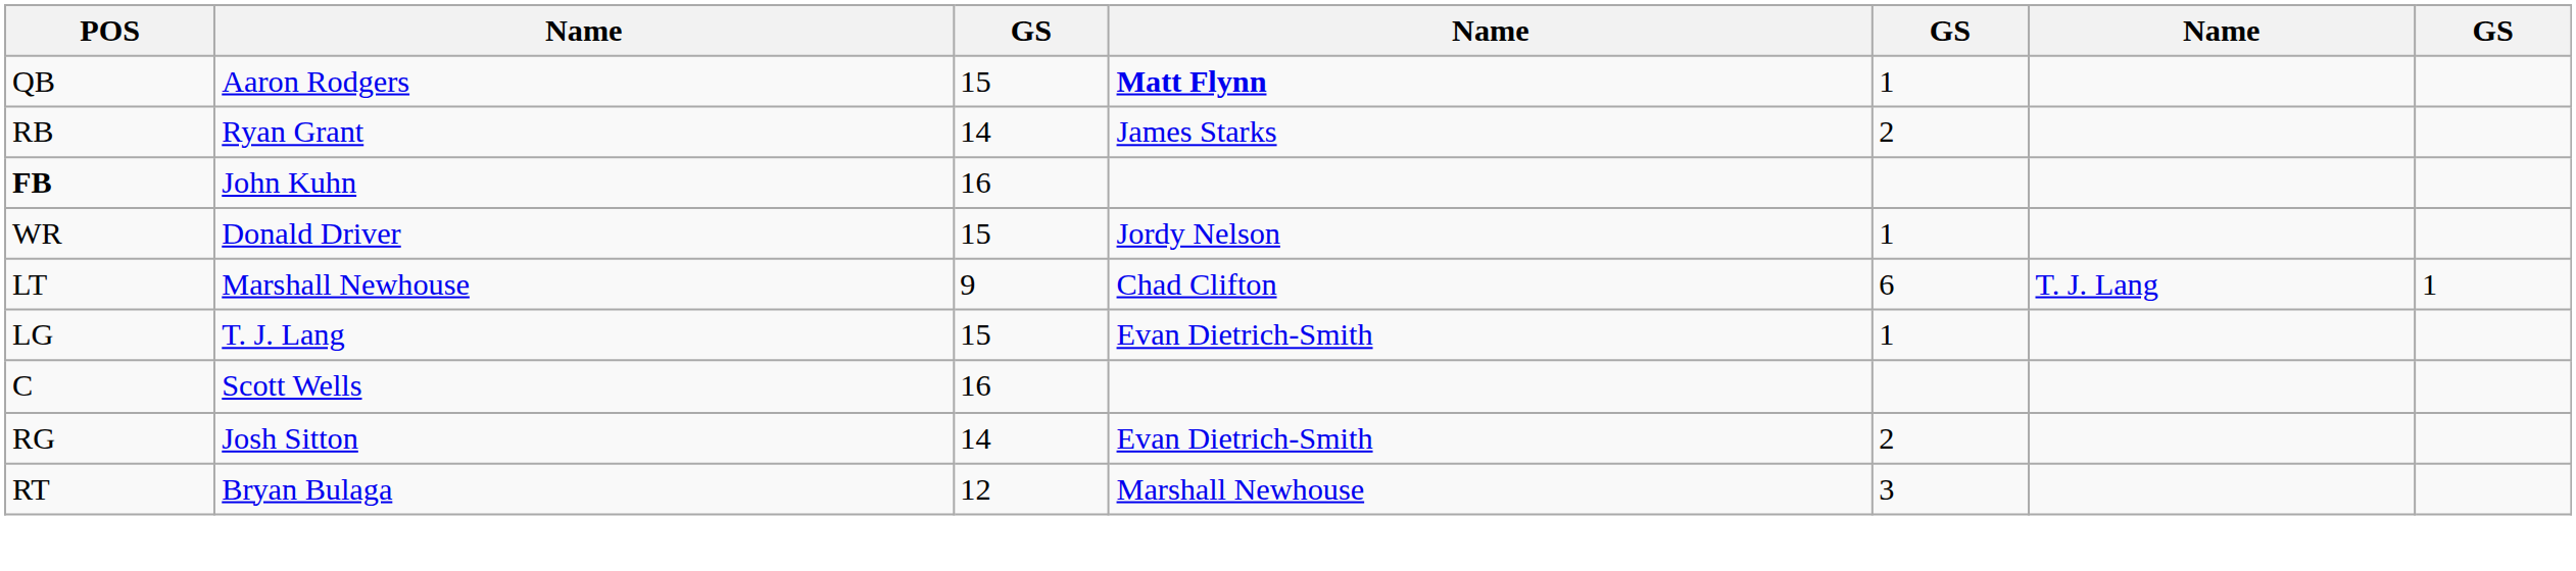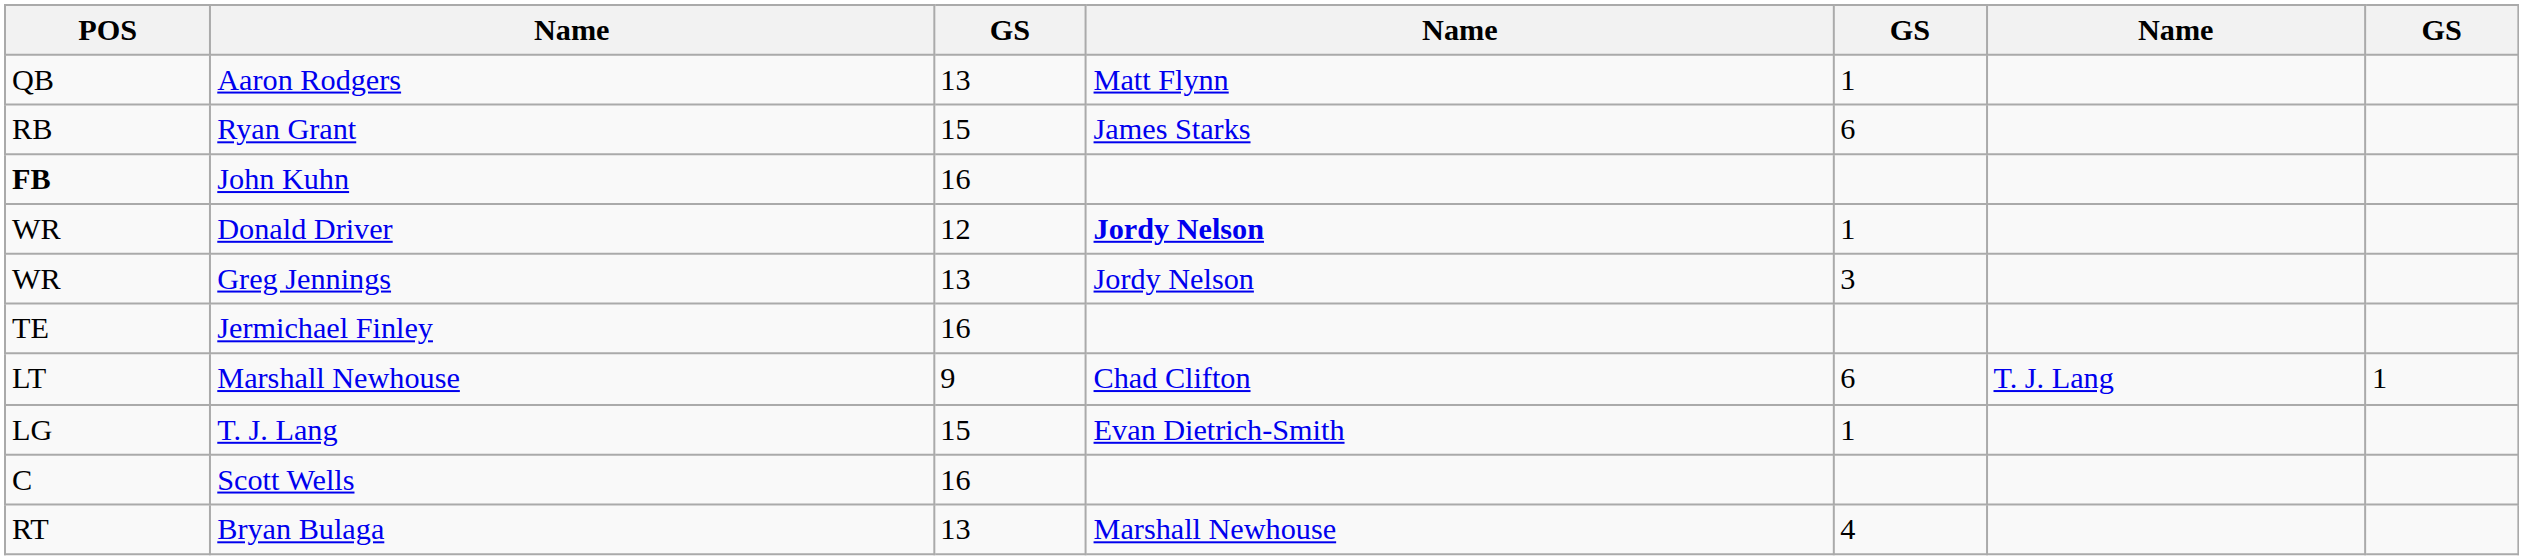 <table class="wikitable" style="width:100%; text-align:center; font-size:95%; text-align:left;">
 <tr>
 <th><strong>POS</strong></th>
 <th><strong>Name</strong></th>
 <th><strong>GS</strong></th>
 <th><strong>Name</strong></th>
 <th><strong>GS</strong></th>
 <th><strong>Name</strong></th>
 <th><strong>GS</strong></th>
 </tr>
 <tr>
 <td>QB</td>
 <td><a href='#'>Aaron Rodgers</a></td>
-<td>15</td>
-<td><strong><a href='#'>Matt Flynn</a></strong></td>
+<td>13</td>
+<td><a href='#'>Matt Flynn</a></td>
 <td>1</td>
 <td></td>
 <td></td>
 </tr>
 <tr>
 <td>RB</td>
 <td><a href='#'>Ryan Grant</a></td>
-<td>14</td>
+<td>15</td>
 <td><a href='#'>James Starks</a></td>
-<td>2</td>
+<td>6</td>
 <td></td>
 <td></td>
 </tr>
 <tr>
 <td><strong>FB</strong></td>
 <td><a href='#'>John Kuhn</a></td>
 <td>16</td>
 <td></td>
 <td></td>
 <td></td>
 <td></td>
 </tr>
 <tr>
 <td>WR</td>
 <td><a href='#'>Donald Driver</a></td>
-<td>15</td>
+<td>12</td>
+<td><strong><a href='#'>Jordy Nelson</a></strong></td>
+<td>1</td>
+<td></td>
+<td></td>
+</tr>
+<tr>
+<td>WR</td>
+<td><a href='#'>Greg Jennings</a></td>
+<td>13</td>
 <td><a href='#'>Jordy Nelson</a></td>
-<td>1</td>
+<td>3</td>
+<td></td>
+<td></td>
+</tr>
+<tr>
+<td>TE</td>
+<td><a href='#'>Jermichael Finley</a></td>
+<td>16</td>
+<td></td>
+<td></td>
 <td></td>
 <td></td>
 </tr>
 <tr>
 <td>LT</td>
 <td><a href='#'>Marshall Newhouse</a></td>
 <td>9</td>
 <td><a href='#'>Chad Clifton</a></td>
 <td>6</td>
 <td><a href='#'>T. J. Lang</a></td>
 <td>1</td>
 </tr>
 <tr>
 <td>LG</td>
 <td><a href='#'>T. J. Lang</a></td>
 <td>15</td>
 <td><a href='#'>Evan Dietrich-Smith</a></td>
 <td>1</td>
 <td></td>
 <td></td>
 </tr>
 <tr>
 <td>C</td>
 <td><a href='#'>Scott Wells</a></td>
 <td>16</td>
 <td></td>
 <td></td>
 <td></td>
 <td></td>
 </tr>
 <tr>
-<td>RG</td>
-<td><a href='#'>Josh Sitton</a></td>
-<td>14</td>
-<td><a href='#'>Evan Dietrich-Smith</a></td>
-<td>2</td>
-<td></td>
-<td></td>
-</tr>
-<tr>
 <td>RT</td>
 <td><a href='#'>Bryan Bulaga</a></td>
-<td>12</td>
+<td>13</td>
 <td><a href='#'>Marshall Newhouse</a></td>
-<td>3</td>
+<td>4</td>
 <td></td>
 <td></td>
 </tr>
 </table>
